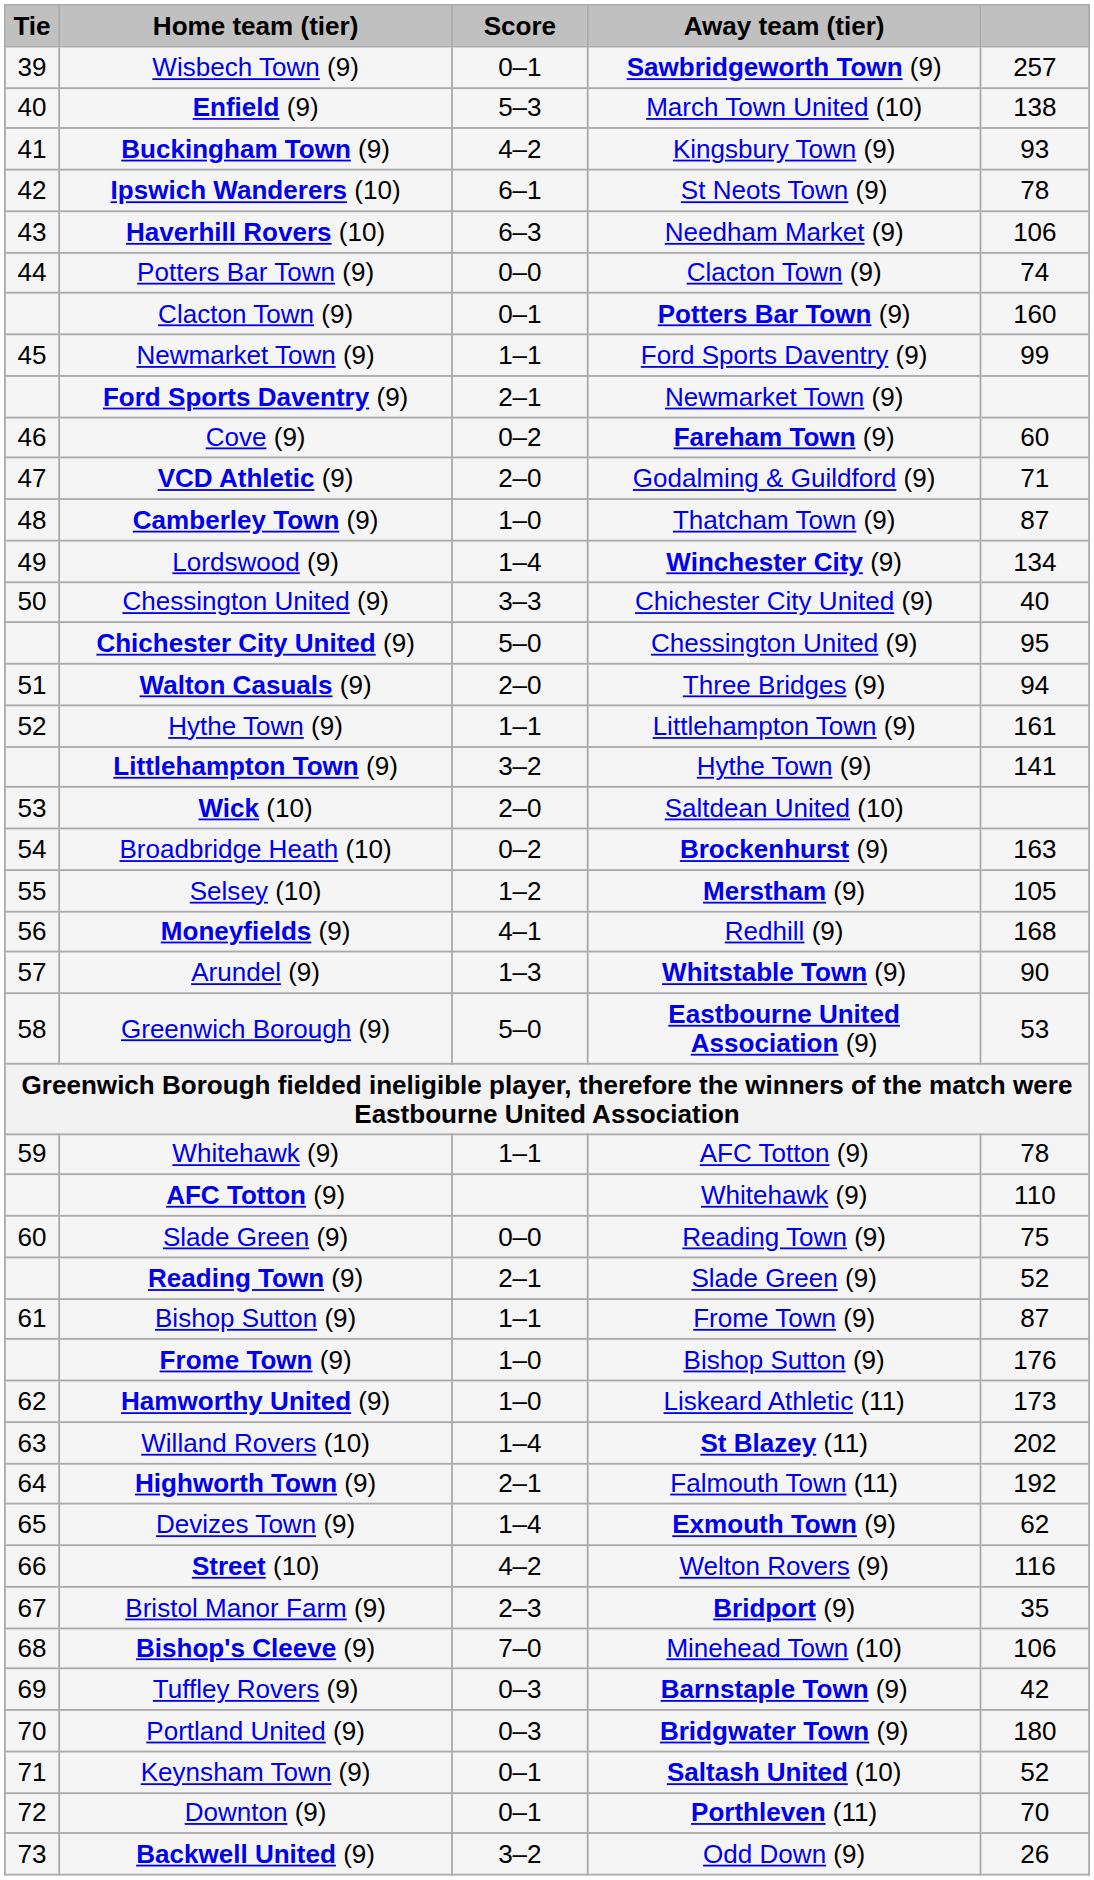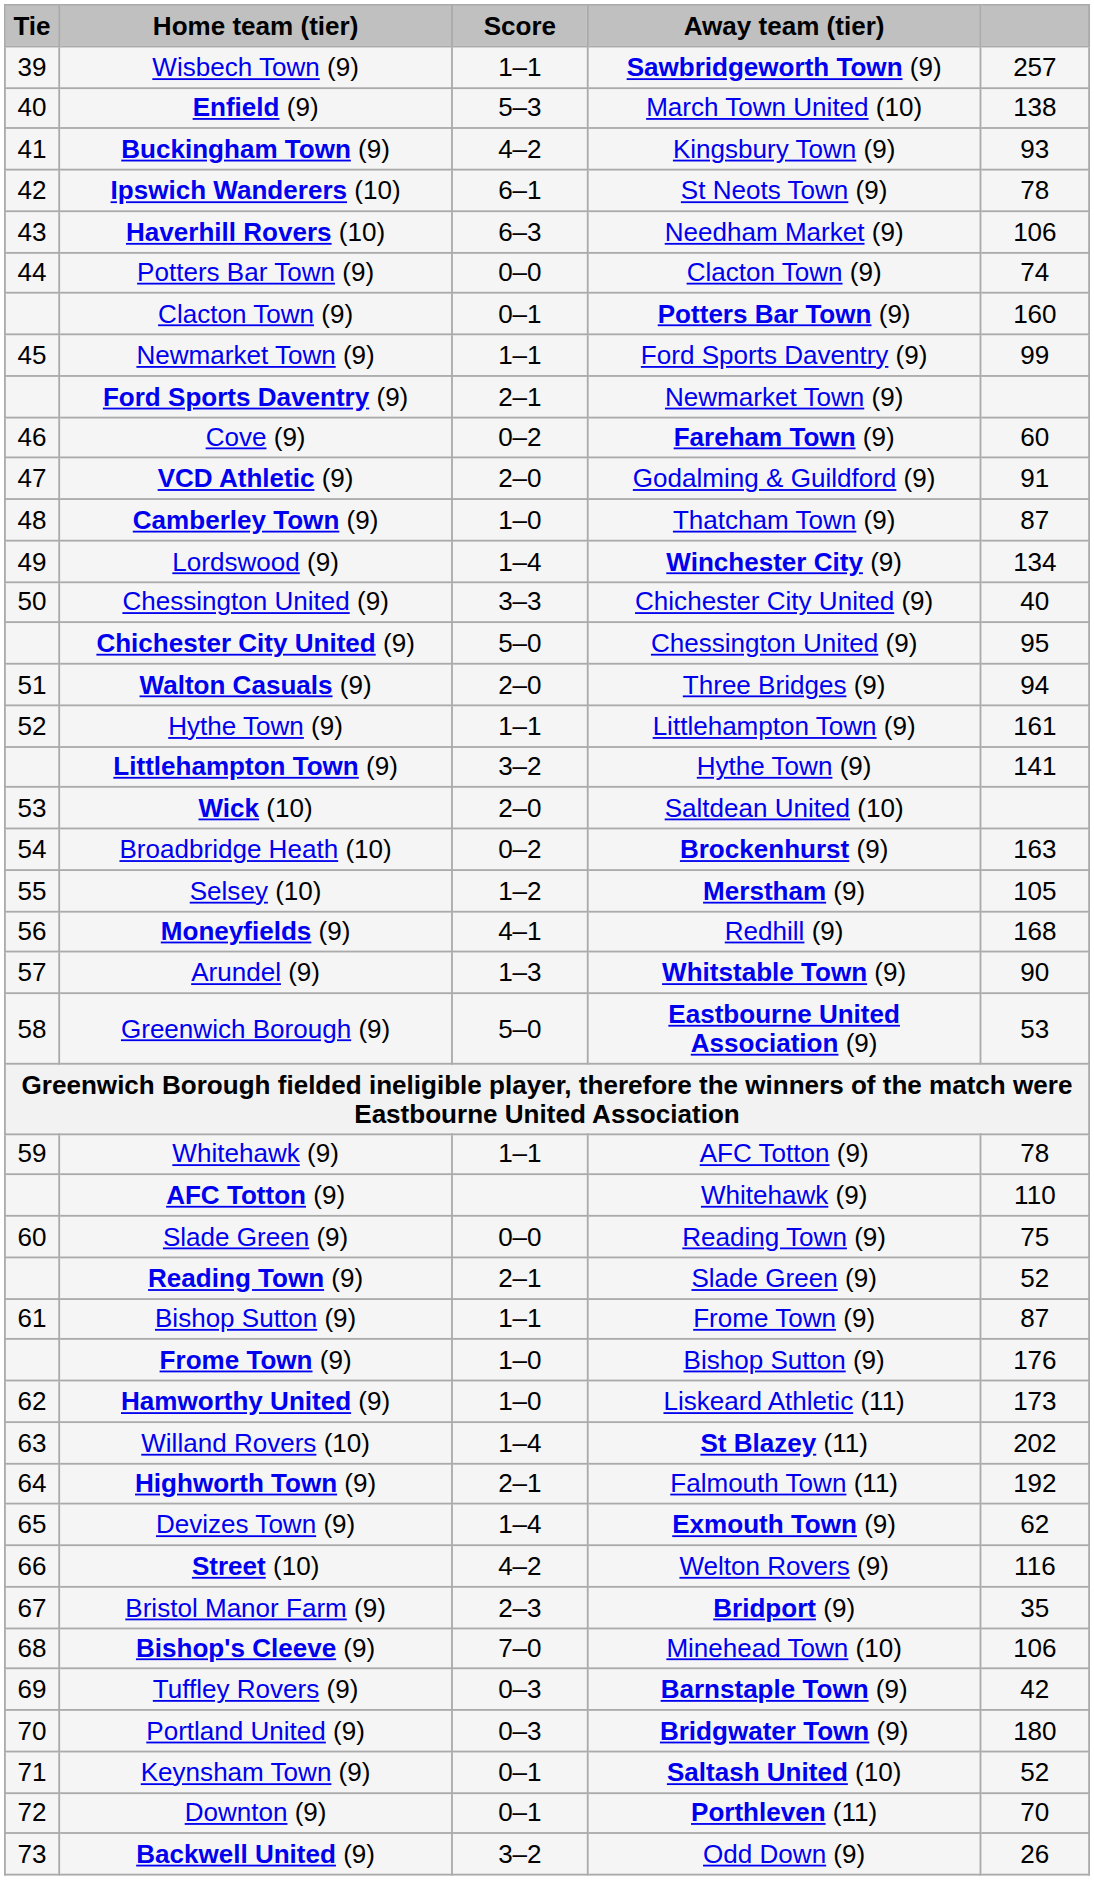 <table class="wikitable" style="width: 600px; background:WhiteSmoke; text-align:center; font-size:90%">
 <tr>
 <td scope="col" style="width:  5.00%; background:silver;"><strong>Tie</strong></td>
 <td scope="col" style="width: 36.25%; background:silver;"><strong>Home team (tier)</strong></td>
 <td scope="col" style="width: 12.50%; background:silver;"><strong>Score</strong></td>
 <td scope="col" style="width: 36.25%; background:silver;"><strong>Away team (tier)</strong></td>
 <td scope="col" style="width: 10.00%; background:silver;"><strong></strong></td>
 </tr>
 <tr>
 <td>39</td>
 <td><a href='#'>Wisbech Town</a> (9)</td>
-<td>0–1</td>
+<td>1–1</td>
 <td><strong><a href='#'>Sawbridgeworth Town</a></strong> (9)</td>
 <td>257</td>
 </tr>
 <tr>
 <td>40</td>
 <td><strong><a href='#'>Enfield</a></strong> (9)</td>
 <td>5–3</td>
 <td><a href='#'>March Town United</a> (10)</td>
 <td>138</td>
 </tr>
 <tr>
 <td>41</td>
 <td><strong><a href='#'>Buckingham Town</a></strong> (9)</td>
 <td>4–2</td>
 <td><a href='#'>Kingsbury Town</a> (9)</td>
 <td>93</td>
 </tr>
 <tr>
 <td>42</td>
 <td><strong><a href='#'>Ipswich Wanderers</a></strong> (10)</td>
 <td>6–1</td>
 <td><a href='#'>St Neots Town</a> (9)</td>
 <td>78</td>
 </tr>
 <tr>
 <td>43</td>
 <td><strong><a href='#'>Haverhill Rovers</a></strong> (10)</td>
 <td>6–3</td>
 <td><a href='#'>Needham Market</a> (9)</td>
 <td>106</td>
 </tr>
 <tr>
 <td>44</td>
 <td><a href='#'>Potters Bar Town</a> (9)</td>
 <td>0–0</td>
 <td><a href='#'>Clacton Town</a> (9)</td>
 <td>74</td>
 </tr>
 <tr>
 <td><em></em></td>
 <td><a href='#'>Clacton Town</a> (9)</td>
 <td>0–1</td>
 <td><strong><a href='#'>Potters Bar Town</a></strong> (9)</td>
 <td>160</td>
 </tr>
 <tr>
 <td>45</td>
 <td><a href='#'>Newmarket Town</a> (9)</td>
 <td>1–1</td>
 <td><a href='#'>Ford Sports Daventry</a> (9)</td>
 <td>99</td>
 </tr>
 <tr>
 <td><em></em></td>
 <td><strong><a href='#'>Ford Sports Daventry</a></strong> (9)</td>
 <td>2–1</td>
 <td><a href='#'>Newmarket Town</a> (9)</td>
 <td></td>
 </tr>
 <tr>
 <td>46</td>
 <td><a href='#'>Cove</a> (9)</td>
 <td>0–2</td>
 <td><strong><a href='#'>Fareham Town</a></strong> (9)</td>
 <td>60</td>
 </tr>
 <tr>
 <td>47</td>
 <td><strong><a href='#'>VCD Athletic</a></strong> (9)</td>
 <td>2–0</td>
 <td><a href='#'>Godalming & Guildford</a> (9)</td>
-<td>71</td>
+<td>91</td>
 </tr>
 <tr>
 <td>48</td>
 <td><strong><a href='#'>Camberley Town</a></strong> (9)</td>
 <td>1–0</td>
 <td><a href='#'>Thatcham Town</a> (9)</td>
 <td>87</td>
 </tr>
 <tr>
 <td>49</td>
 <td><a href='#'>Lordswood</a> (9)</td>
 <td>1–4</td>
 <td><strong><a href='#'>Winchester City</a></strong> (9)</td>
 <td>134</td>
 </tr>
 <tr>
 <td>50</td>
 <td><a href='#'>Chessington United</a> (9)</td>
 <td>3–3</td>
 <td><a href='#'>Chichester City United</a> (9)</td>
 <td>40</td>
 </tr>
 <tr>
 <td><em></em></td>
 <td><strong><a href='#'>Chichester City United</a></strong> (9)</td>
 <td>5–0</td>
 <td><a href='#'>Chessington United</a> (9)</td>
 <td>95</td>
 </tr>
 <tr>
 <td>51</td>
 <td><strong><a href='#'>Walton Casuals</a></strong> (9)</td>
 <td>2–0</td>
 <td><a href='#'>Three Bridges</a> (9)</td>
 <td>94</td>
 </tr>
 <tr>
 <td>52</td>
 <td><a href='#'>Hythe Town</a> (9)</td>
 <td>1–1</td>
 <td><a href='#'>Littlehampton Town</a> (9)</td>
 <td>161</td>
 </tr>
 <tr>
 <td><em></em></td>
 <td><strong><a href='#'>Littlehampton Town</a></strong> (9)</td>
 <td>3–2</td>
 <td><a href='#'>Hythe Town</a> (9)</td>
 <td>141</td>
 </tr>
 <tr>
 <td>53</td>
 <td><strong><a href='#'>Wick</a></strong> (10)</td>
 <td>2–0</td>
 <td><a href='#'>Saltdean United</a> (10)</td>
 <td></td>
 </tr>
 <tr>
 <td>54</td>
 <td><a href='#'>Broadbridge Heath</a> (10)</td>
 <td>0–2</td>
 <td><strong><a href='#'>Brockenhurst</a></strong> (9)</td>
 <td>163</td>
 </tr>
 <tr>
 <td>55</td>
 <td><a href='#'>Selsey</a> (10)</td>
 <td>1–2</td>
 <td><strong><a href='#'>Merstham</a></strong> (9)</td>
 <td>105</td>
 </tr>
 <tr>
 <td>56</td>
 <td><strong><a href='#'>Moneyfields</a></strong> (9)</td>
 <td>4–1</td>
 <td><a href='#'>Redhill</a> (9)</td>
 <td>168</td>
 </tr>
 <tr>
 <td>57</td>
 <td><a href='#'>Arundel</a> (9)</td>
 <td>1–3</td>
 <td><strong><a href='#'>Whitstable Town</a></strong> (9)</td>
 <td>90</td>
 </tr>
 <tr>
 <td>58</td>
 <td><a href='#'>Greenwich Borough</a> (9)</td>
 <td>5–0</td>
 <td><strong><a href='#'>Eastbourne United Association</a></strong> (9)</td>
 <td>53</td>
 </tr>
 <tr>
 <th colspan="5">Greenwich Borough fielded ineligible player, therefore the winners of the match were Eastbourne United Association</th>
 </tr>
 <tr>
 <td>59</td>
 <td><a href='#'>Whitehawk</a> (9)</td>
 <td>1–1</td>
 <td><a href='#'>AFC Totton</a> (9)</td>
 <td>78</td>
 </tr>
 <tr>
 <td><em></em></td>
 <td><strong><a href='#'>AFC Totton</a></strong> (9)</td>
 <td></td>
 <td><a href='#'>Whitehawk</a> (9)</td>
 <td>110</td>
 </tr>
 <tr>
 <td>60</td>
 <td><a href='#'>Slade Green</a> (9)</td>
 <td>0–0</td>
 <td><a href='#'>Reading Town</a> (9)</td>
 <td>75</td>
 </tr>
 <tr>
 <td><em></em></td>
 <td><strong><a href='#'>Reading Town</a></strong> (9)</td>
 <td>2–1</td>
 <td><a href='#'>Slade Green</a> (9)</td>
 <td>52</td>
 </tr>
 <tr>
 <td>61</td>
 <td><a href='#'>Bishop Sutton</a> (9)</td>
 <td>1–1</td>
 <td><a href='#'>Frome Town</a> (9)</td>
 <td>87</td>
 </tr>
 <tr>
 <td><em></em></td>
 <td><strong><a href='#'>Frome Town</a></strong> (9)</td>
 <td>1–0</td>
 <td><a href='#'>Bishop Sutton</a> (9)</td>
 <td>176</td>
 </tr>
 <tr>
 <td>62</td>
 <td><strong><a href='#'>Hamworthy United</a></strong> (9)</td>
 <td>1–0</td>
 <td><a href='#'>Liskeard Athletic</a> (11)</td>
 <td>173</td>
 </tr>
 <tr>
 <td>63</td>
 <td><a href='#'>Willand Rovers</a> (10)</td>
 <td>1–4</td>
 <td><strong><a href='#'>St Blazey</a></strong> (11)</td>
 <td>202</td>
 </tr>
 <tr>
 <td>64</td>
 <td><strong><a href='#'>Highworth Town</a></strong> (9)</td>
 <td>2–1</td>
 <td><a href='#'>Falmouth Town</a> (11)</td>
 <td>192</td>
 </tr>
 <tr>
 <td>65</td>
 <td><a href='#'>Devizes Town</a> (9)</td>
 <td>1–4</td>
 <td><strong><a href='#'>Exmouth Town</a></strong> (9)</td>
 <td>62</td>
 </tr>
 <tr>
 <td>66</td>
 <td><strong><a href='#'>Street</a></strong> (10)</td>
 <td>4–2</td>
 <td><a href='#'>Welton Rovers</a> (9)</td>
 <td>116</td>
 </tr>
 <tr>
 <td>67</td>
 <td><a href='#'>Bristol Manor Farm</a> (9)</td>
 <td>2–3</td>
 <td><strong><a href='#'>Bridport</a></strong> (9)</td>
 <td>35</td>
 </tr>
 <tr>
 <td>68</td>
 <td><strong><a href='#'>Bishop's Cleeve</a></strong> (9)</td>
 <td>7–0</td>
 <td><a href='#'>Minehead Town</a> (10)</td>
 <td>106</td>
 </tr>
 <tr>
 <td>69</td>
 <td><a href='#'>Tuffley Rovers</a> (9)</td>
 <td>0–3</td>
 <td><strong><a href='#'>Barnstaple Town</a></strong> (9)</td>
 <td>42</td>
 </tr>
 <tr>
 <td>70</td>
 <td><a href='#'>Portland United</a> (9)</td>
 <td>0–3</td>
 <td><strong><a href='#'>Bridgwater Town</a></strong> (9)</td>
 <td>180</td>
 </tr>
 <tr>
 <td>71</td>
 <td><a href='#'>Keynsham Town</a> (9)</td>
 <td>0–1</td>
 <td><strong><a href='#'>Saltash United</a></strong> (10)</td>
 <td>52</td>
 </tr>
 <tr>
 <td>72</td>
 <td><a href='#'>Downton</a> (9)</td>
 <td>0–1</td>
 <td><strong><a href='#'>Porthleven</a></strong> (11)</td>
 <td>70</td>
 </tr>
 <tr>
 <td>73</td>
 <td><strong><a href='#'>Backwell United</a></strong> (9)</td>
 <td>3–2</td>
 <td><a href='#'>Odd Down</a> (9)</td>
 <td>26</td>
 </tr>
 </table>
